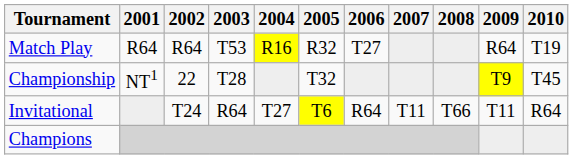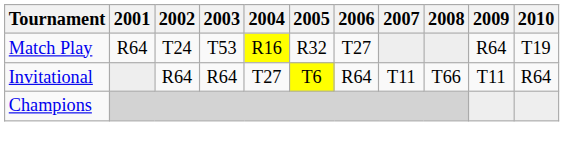 <table class="wikitable" style="text-align:center;">
 <tr>
 <th>Tournament</th>
 <th>2001</th>
 <th>2002</th>
 <th>2003</th>
 <th>2004</th>
 <th>2005</th>
 <th>2006</th>
 <th>2007</th>
 <th>2008</th>
 <th>2009</th>
 <th>2010</th>
 </tr>
 <tr>
 <td align="left"><a href='#'>Match Play</a></td>
 <td>R64</td>
-<td>R64</td>
+<td>T24</td>
 <td>T53</td>
 <td style="background:yellow;">R16</td>
 <td>R32</td>
 <td>T27</td>
 <td style="background:#eeeeee;"></td>
 <td style="background:#eeeeee;"></td>
 <td>R64</td>
 <td>T19</td>
 </tr>
 <tr>
-<td align="left"><a href='#'>Championship</a></td>
-<td>NT<sup>1</sup></td>
-<td>22</td>
-<td>T28</td>
-<td style="background:#eeeeee;"></td>
-<td>T32</td>
-<td style="background:#eeeeee;"></td>
-<td style="background:#eeeeee;"></td>
-<td style="background:#eeeeee;"></td>
-<td style="background:yellow;">T9</td>
-<td>T45</td>
-</tr>
-<tr>
 <td align="left"><a href='#'>Invitational</a></td>
 <td style="background:#eeeeee;"></td>
-<td>T24</td>
+<td>R64</td>
 <td>R64</td>
 <td>T27</td>
 <td style="background:yellow;">T6</td>
 <td>R64</td>
 <td>T11</td>
 <td>T66</td>
 <td>T11</td>
 <td>R64</td>
 </tr>
 <tr>
 <td align="left"><a href='#'>Champions</a></td>
 <td colspan=8 style="background:#D3D3D3;"></td>
 <td style="background:#eeeeee;"></td>
 <td style="background:#eeeeee;"></td>
 </tr>
 </table>
